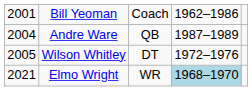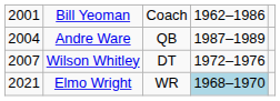 <table class="wikitable" style="text-align:center">
 <tr>
 <td>2001</td>
 <td><a href='#'>Bill Yeoman</a></td>
 <td>Coach</td>
 <td>1962–1986</td>
 <td></td>
 </tr>
 <tr>
 <td>2004</td>
 <td><a href='#'>Andre Ware</a></td>
 <td>QB</td>
 <td>1987–1989</td>
 <td></td>
 </tr>
 <tr>
-<td>2005</td>
+<td>2007</td>
 <td><a href='#'>Wilson Whitley</a></td>
 <td>DT</td>
 <td>1972–1976</td>
 <td></td>
 </tr>
 <tr>
 <td>2021</td>
 <td><a href='#'>Elmo Wright</a></td>
 <td>WR</td>
 <td style="background: lightblue;">1968–1970</td>
 <td></td>
 </tr>
 </table>
